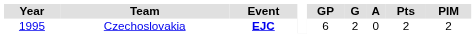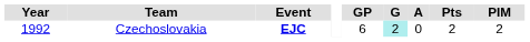 <table border="0" cellpadding="1" cellspacing="0" style="text-align:center; width:40em">
 <tr ALIGN="center" bgcolor="#e0e0e0">
 <th>Year</th>
 <th>Team</th>
 <th>Event</th>
 <th rowspan="99" bgcolor="#ffffff"> </th>
 <th>GP</th>
 <th>G</th>
 <th>A</th>
 <th>Pts</th>
 <th>PIM</th>
 </tr>
 <tr>
-<td><a href='#'>1995</a></td>
+<td><a href='#'>1992</a></td>
 <td><a href='#'>Czechoslovakia</a></td>
 <td><strong><a href='#'>EJC</a></strong></td>
 <td>6</td>
-<td>2</td>
+<td style="background: paleturquoise;">2</td>
 <td>0</td>
 <td>2</td>
 <td>2</td>
 </tr>
 </table>
